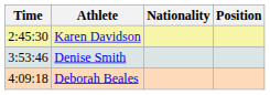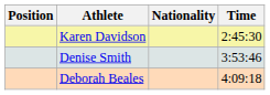 <table class="wikitable sortable">
 <tr>
-<th>Time</th>
+<th>Position</th>
 <th>Athlete</th>
 <th>Nationality</th>
-<th>Position</th>
+<th>Time</th>
 </tr>
 <tr bgcolor="#F7F6A8">
-<td>2:45:30</td>
+<td align=center></td>
 <td><a href='#'>Karen Davidson</a></td>
 <td></td>
-<td align=center></td>
+<td>2:45:30</td>
 </tr>
 <tr bgcolor="#DCE5E5">
-<td>3:53:46</td>
+<td align=center></td>
 <td><a href='#'>Denise Smith</a></td>
 <td></td>
-<td align=center></td>
+<td>3:53:46</td>
 </tr>
 <tr bgcolor="#FFDAB9">
-<td>4:09:18</td>
+<td align=center></td>
 <td><a href='#'>Deborah Beales</a></td>
 <td></td>
-<td align=center></td>
+<td>4:09:18</td>
 </tr>
 </table>
